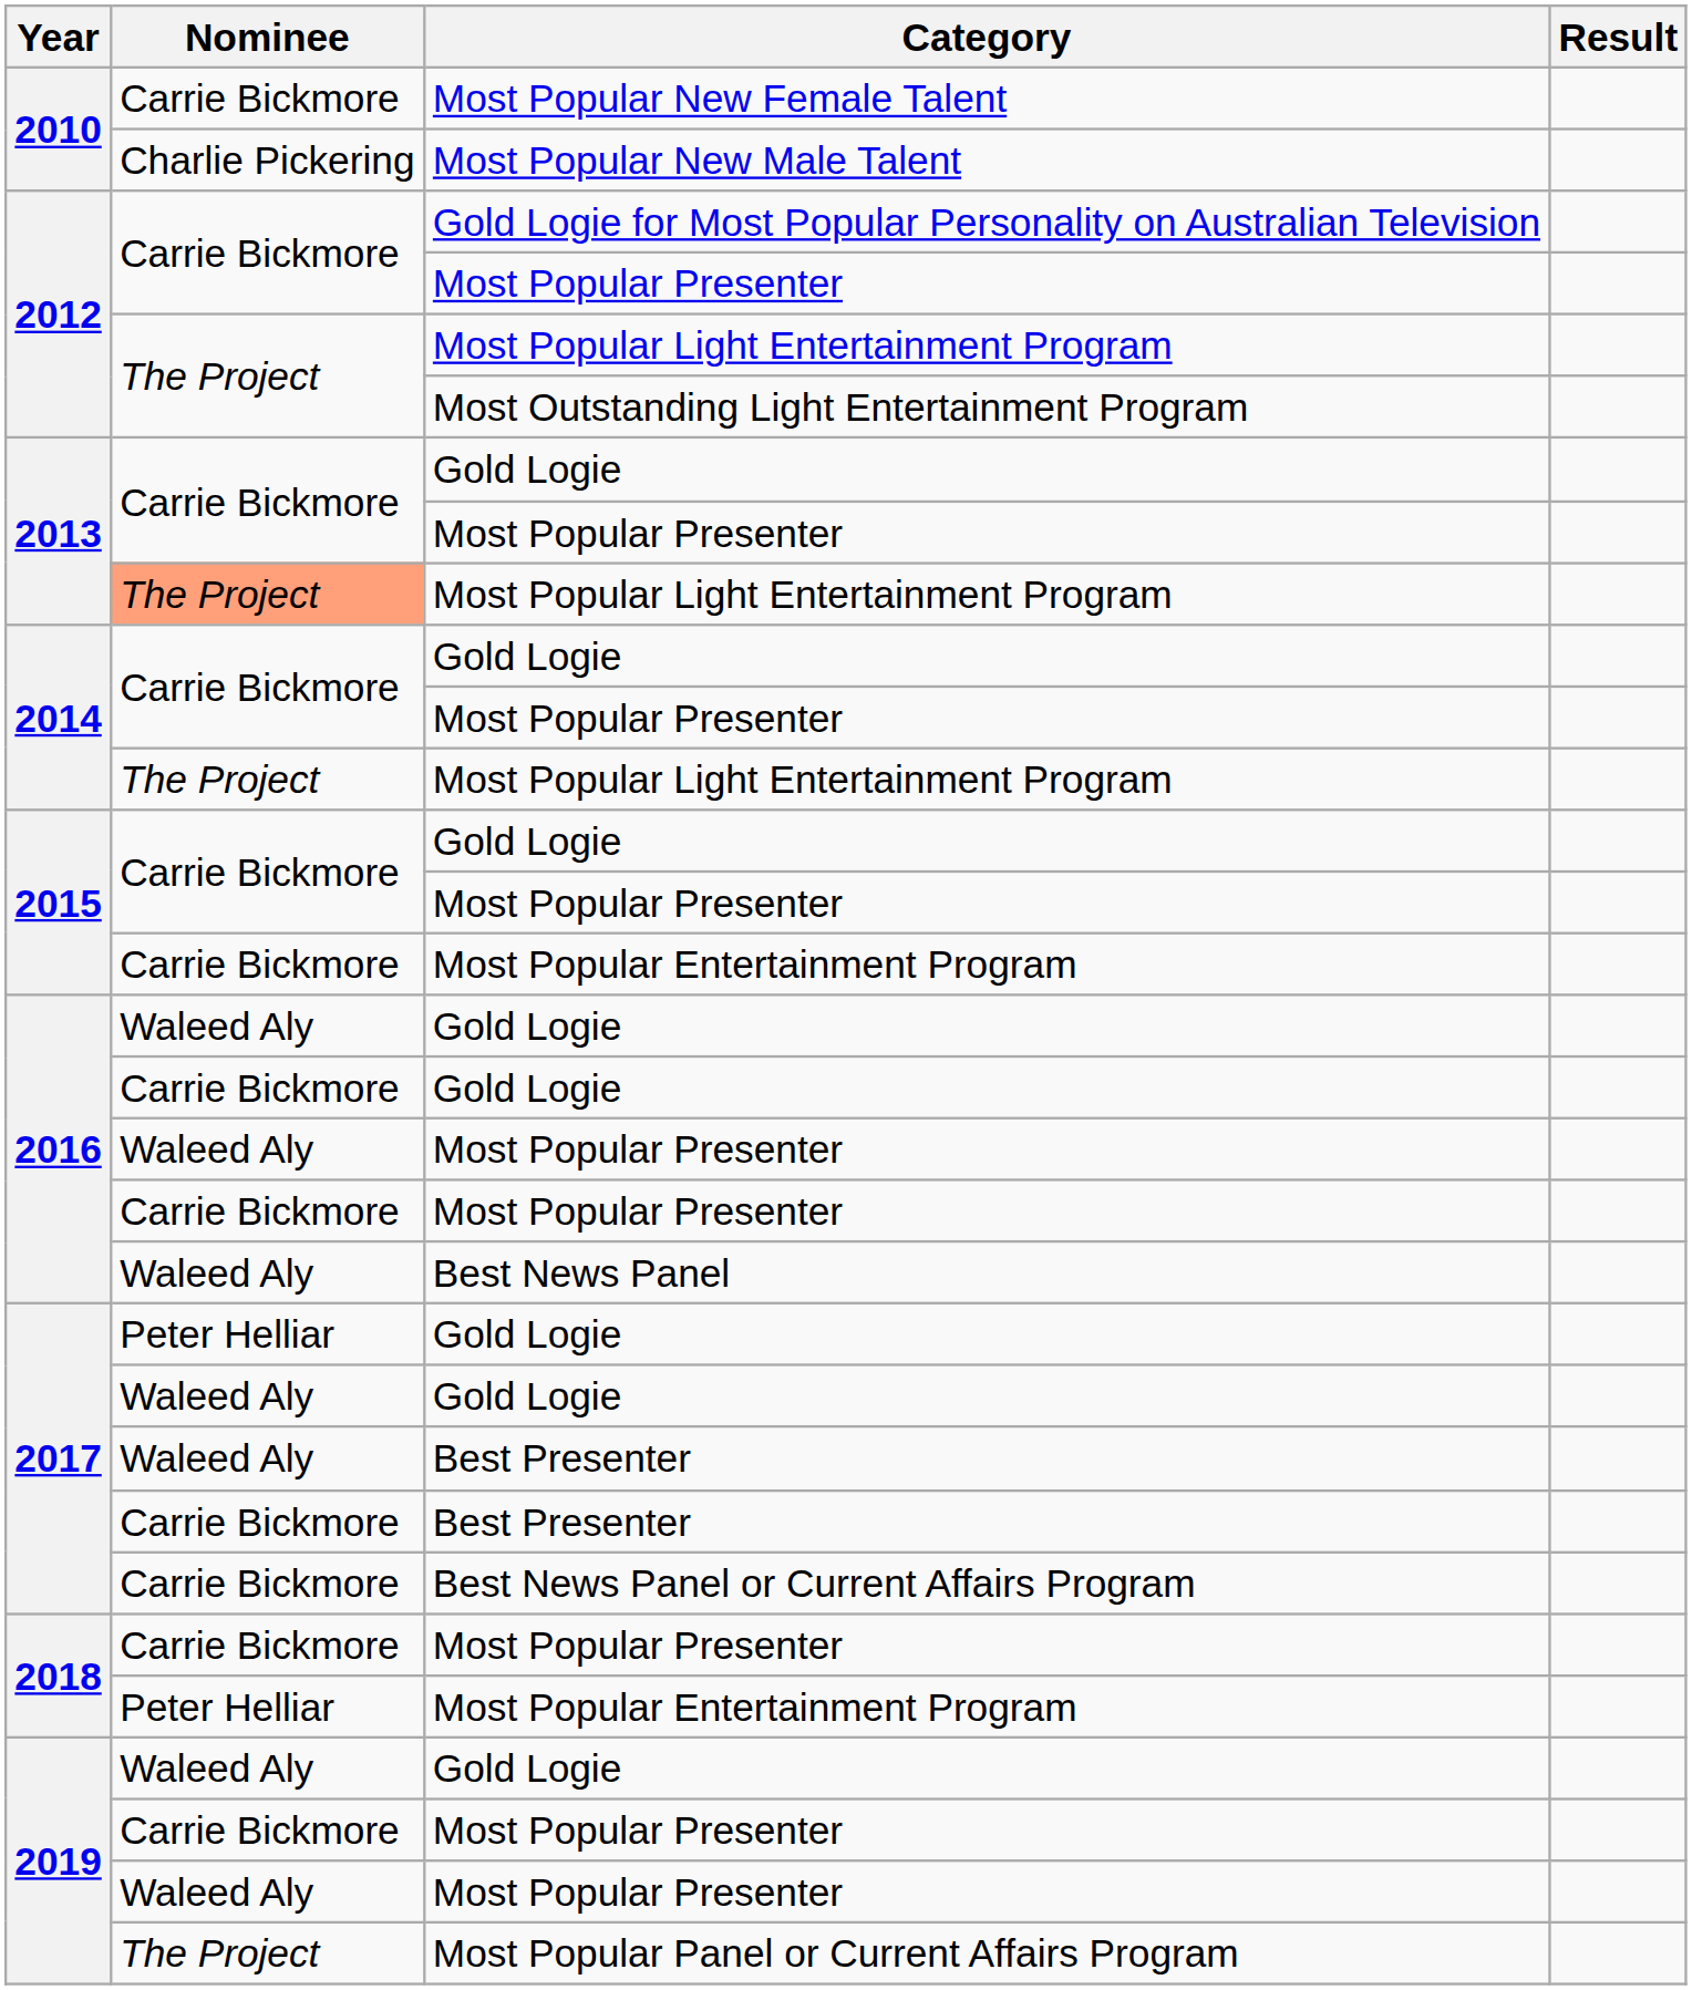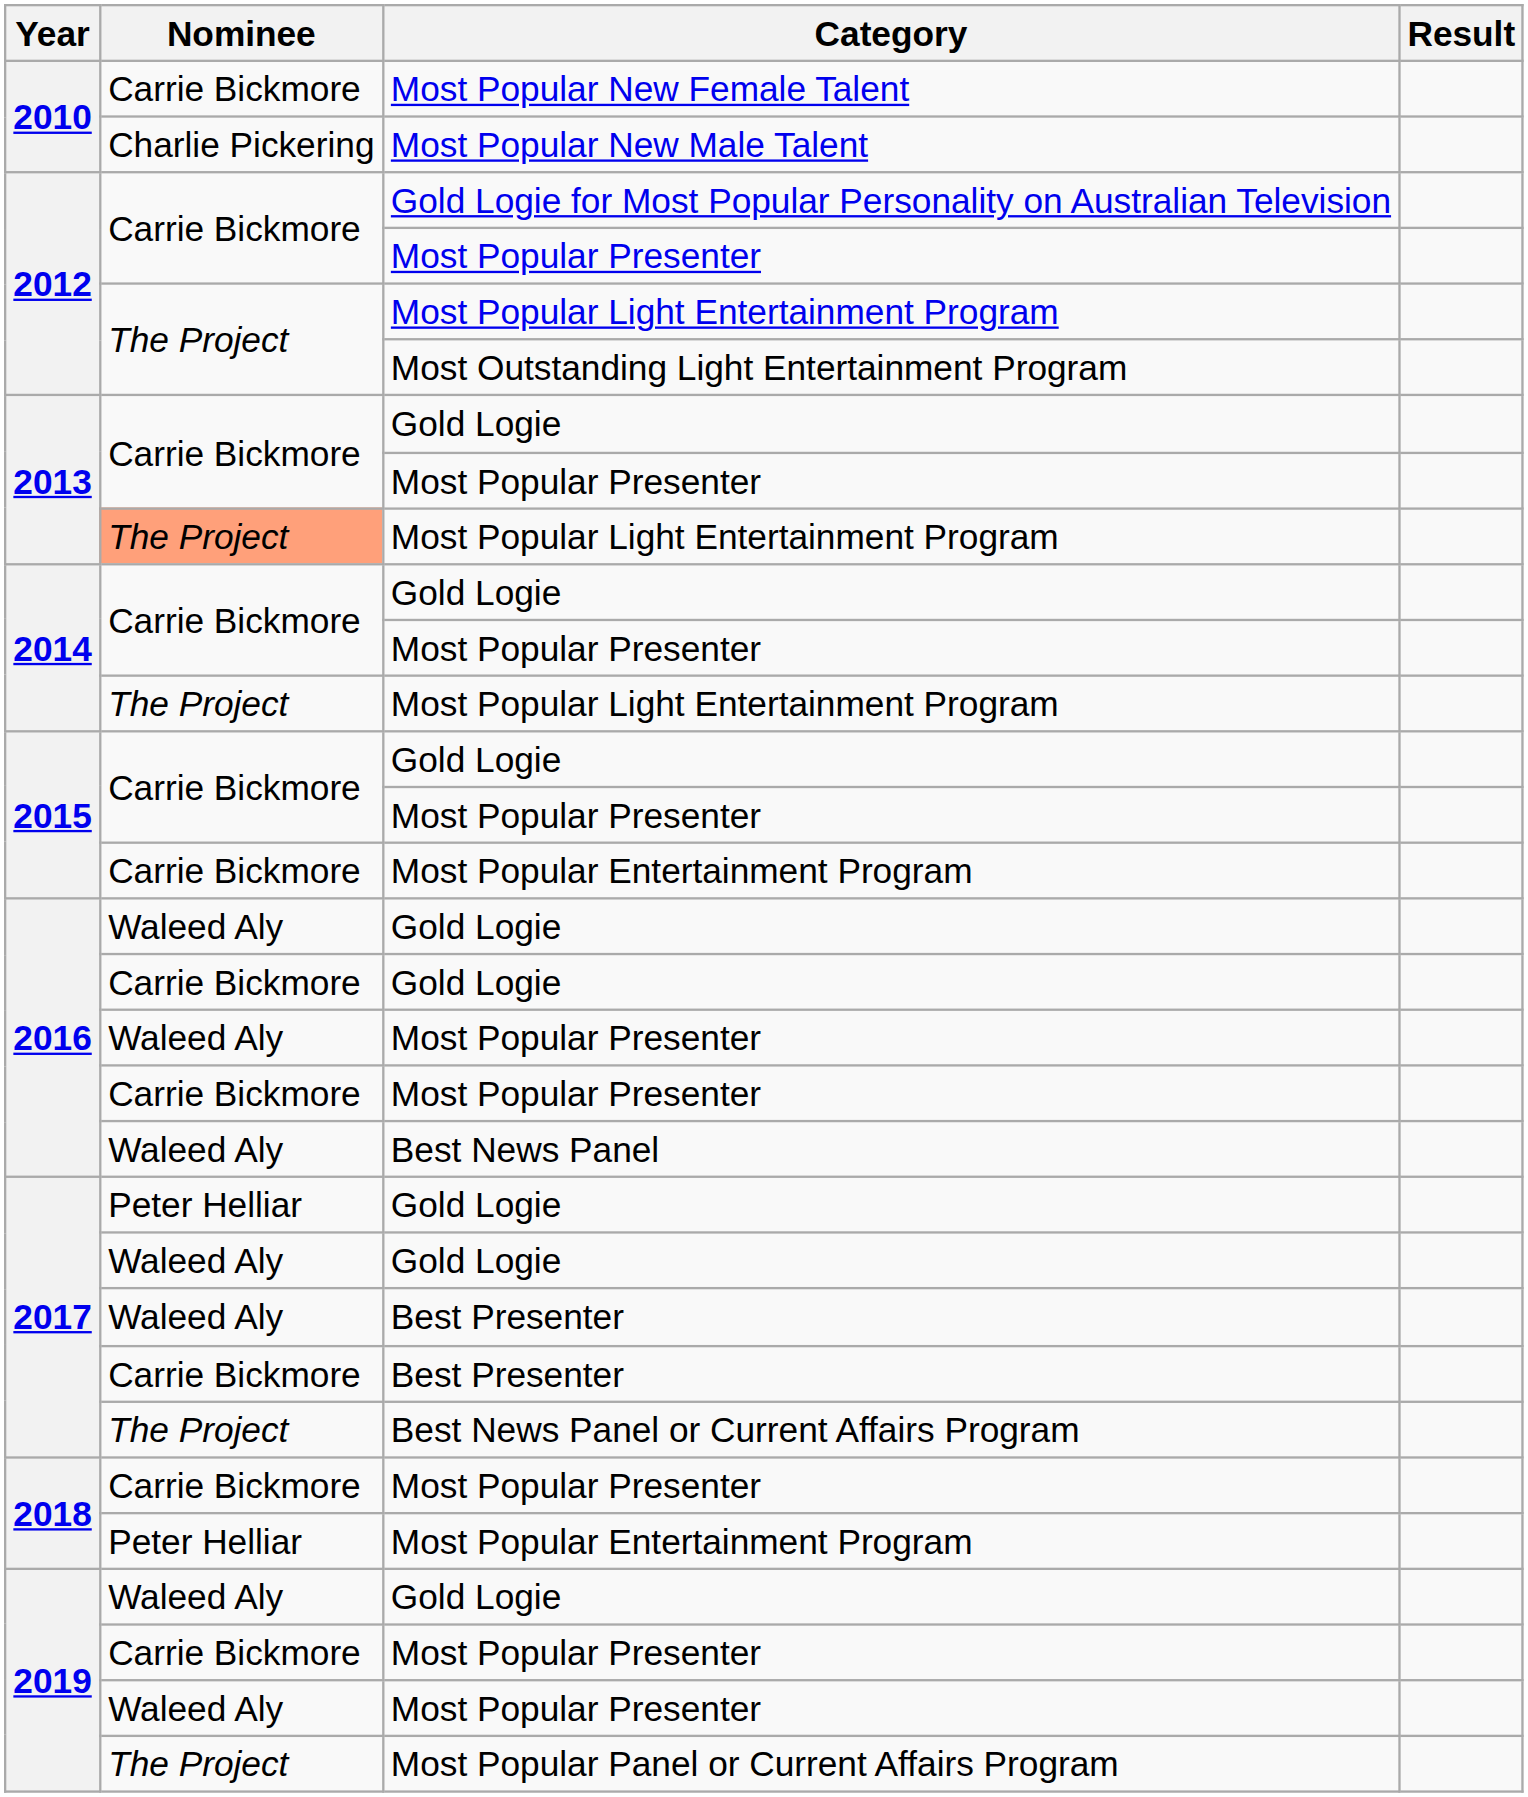 <table class="wikitable plainrowheaders" style="font-size: 95%;">
 <tr>
 <th scope="col">Year</th>
 <th scope="col">Nominee</th>
 <th scope="col">Category</th>
 <th scope="col">Result</th>
 </tr>
 <tr>
 <th scope="row" rowspan="2"><a href='#'>2010</a></th>
 <td>Carrie Bickmore</td>
 <td><a href='#'>Most Popular New Female Talent</a></td>
 <td></td>
 </tr>
 <tr>
 <td>Charlie Pickering</td>
 <td><a href='#'>Most Popular New Male Talent</a></td>
 <td></td>
 </tr>
 <tr>
 <th scope="row" rowspan="4"><a href='#'>2012</a></th>
 <td rowspan="2">Carrie Bickmore</td>
 <td><a href='#'>Gold Logie for Most Popular Personality on Australian Television</a></td>
 <td></td>
 </tr>
 <tr>
 <td><a href='#'>Most Popular Presenter</a></td>
 <td></td>
 </tr>
 <tr>
 <td rowspan="2"><em>The Project</em></td>
 <td><a href='#'>Most Popular Light Entertainment Program</a></td>
 <td></td>
 </tr>
 <tr>
 <td>Most Outstanding Light Entertainment Program</td>
 <td></td>
 </tr>
 <tr>
 <th scope="row" rowspan="3"><a href='#'>2013</a></th>
 <td rowspan="2">Carrie Bickmore</td>
 <td>Gold Logie</td>
 <td></td>
 </tr>
 <tr>
 <td>Most Popular Presenter</td>
 <td></td>
 </tr>
 <tr>
 <td style="background: lightsalmon;"><em>The Project</em></td>
 <td>Most Popular Light Entertainment Program</td>
 <td></td>
 </tr>
 <tr>
 <th scope="row" rowspan="3"><a href='#'>2014</a></th>
 <td rowspan="2">Carrie Bickmore</td>
 <td>Gold Logie</td>
 <td></td>
 </tr>
 <tr>
 <td>Most Popular Presenter</td>
 <td></td>
 </tr>
 <tr>
 <td><em>The Project</em></td>
 <td>Most Popular Light Entertainment Program</td>
 <td></td>
 </tr>
 <tr>
 <th scope="row" rowspan="3"><a href='#'>2015</a></th>
 <td rowspan="2">Carrie Bickmore</td>
 <td>Gold Logie</td>
 <td></td>
 </tr>
 <tr>
 <td>Most Popular Presenter</td>
 <td></td>
 </tr>
 <tr>
 <td>Carrie Bickmore</td>
 <td>Most Popular Entertainment Program</td>
 <td></td>
 </tr>
 <tr>
 <th scope="row" rowspan="5"><a href='#'>2016</a></th>
 <td>Waleed Aly</td>
 <td>Gold Logie</td>
 <td></td>
 </tr>
 <tr>
 <td>Carrie Bickmore</td>
 <td>Gold Logie</td>
 <td></td>
 </tr>
 <tr>
 <td>Waleed Aly</td>
 <td>Most Popular Presenter</td>
 <td></td>
 </tr>
 <tr>
 <td>Carrie Bickmore</td>
 <td>Most Popular Presenter</td>
 <td></td>
 </tr>
 <tr>
 <td>Waleed Aly</td>
 <td>Best News Panel</td>
 <td></td>
 </tr>
 <tr>
 <th scope="row" rowspan="5"><a href='#'>2017</a></th>
 <td>Peter Helliar</td>
 <td>Gold Logie</td>
 <td></td>
 </tr>
 <tr>
 <td>Waleed Aly</td>
 <td>Gold Logie</td>
 <td></td>
 </tr>
 <tr>
 <td>Waleed Aly</td>
 <td>Best Presenter</td>
 <td></td>
 </tr>
 <tr>
 <td>Carrie Bickmore</td>
 <td>Best Presenter</td>
 <td></td>
 </tr>
 <tr>
-<td>Carrie Bickmore</td>
+<td><em>The Project</em></td>
 <td>Best News Panel or Current Affairs Program</td>
 <td></td>
 </tr>
 <tr>
 <th scope="row" rowspan="2"><a href='#'>2018</a></th>
 <td>Carrie Bickmore</td>
 <td>Most Popular Presenter</td>
 <td></td>
 </tr>
 <tr>
 <td>Peter Helliar</td>
 <td>Most Popular Entertainment Program</td>
 <td></td>
 </tr>
 <tr>
 <th scope="row" rowspan="4"><a href='#'>2019</a></th>
 <td>Waleed Aly</td>
 <td>Gold Logie</td>
 <td></td>
 </tr>
 <tr>
 <td>Carrie Bickmore</td>
 <td>Most Popular Presenter</td>
 <td></td>
 </tr>
 <tr>
 <td>Waleed Aly</td>
 <td>Most Popular Presenter</td>
 <td></td>
 </tr>
 <tr>
 <td><em>The Project</em></td>
 <td>Most Popular Panel or Current Affairs Program</td>
 <td></td>
 </tr>
 </table>
